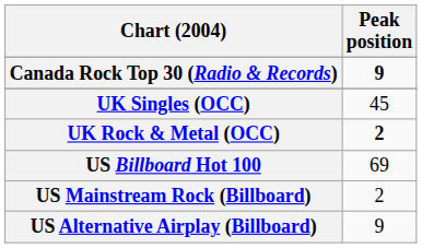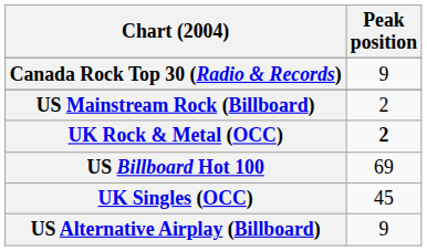 <table class="wikitable sortable plainrowheaders" style="text-align:center">
 <tr>
 <th>Chart (2004)</th>
 <th>Peak<br>position</th>
 </tr>
 <tr>
 </tr>
 <tr>
 <th scope="row">Canada Rock Top 30 (<em><a href='#'>Radio & Records</a></em>)</th>
-<td><strong>9</strong></td>
+<td>9</td>
 </tr>
 <tr>
 </tr>
 <tr>
 </tr>
 <tr>
 </tr>
 <tr>
-<th scope="row"><a href='#'>UK Singles</a> (<a href='#'>OCC</a>)</th>
-<td>45</td>
+<th scope="row">US <a href='#'>Mainstream Rock</a> (<a href='#'>Billboard</a>)</th>
+<td>2</td>
 </tr>
 <tr>
 <th scope="row"><a href='#'>UK Rock & Metal</a> (<a href='#'>OCC</a>)</th>
 <td><strong>2</strong></td>
 </tr>
 <tr>
 <th scope="row">US <a href='#'><em>Billboard</em> Hot 100</a></th>
 <td>69</td>
 </tr>
 <tr>
-<th scope="row">US <a href='#'>Mainstream Rock</a> (<a href='#'>Billboard</a>)</th>
-<td>2</td>
+<th scope="row"><a href='#'>UK Singles</a> (<a href='#'>OCC</a>)</th>
+<td>45</td>
 </tr>
 <tr>
 <th scope="row">US <a href='#'>Alternative Airplay</a> (<a href='#'>Billboard</a>)</th>
 <td>9</td>
 </tr>
 </table>
